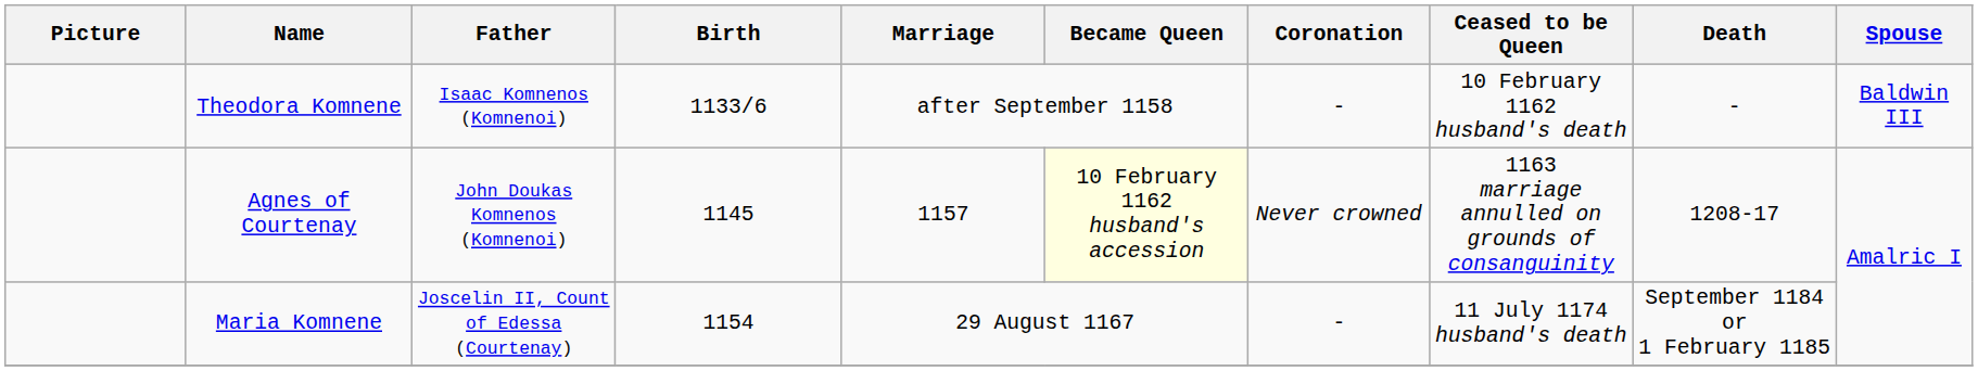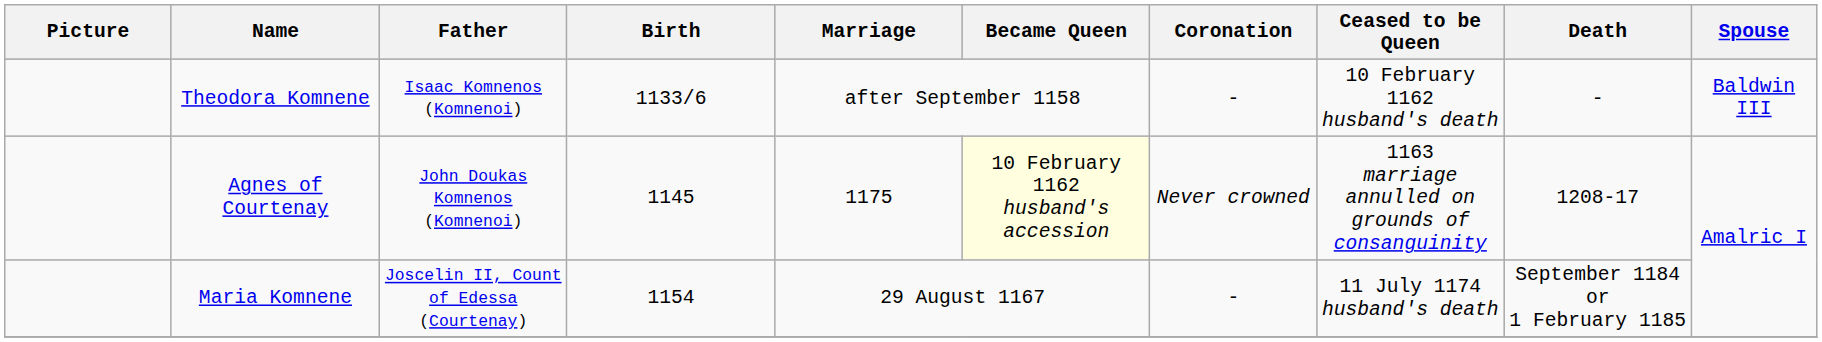 <table width=95% class="wikitable">
 <tr>
 <th width = "8%">Picture</th>
 <th width = "10%">Name</th>
 <th width = "9%">Father</th>
 <th width = "10%">Birth</th>
 <th width = "9%">Marriage</th>
 <th width = "9%">Became Queen</th>
 <th width = "8%">Coronation</th>
 <th width = "9%">Ceased to be Queen</th>
 <th width = "9%">Death</th>
 <th width = "6%"><a href='#'>Spouse</a></th>
 </tr>
 <tr>
 <td align="center"></td>
 <td align="center"><a href='#'>Theodora Komnene</a></td>
 <td align="center"><small> <a href='#'>Isaac Komnenos</a><br>(<a href='#'>Komnenoi</a>)</small></td>
 <td align="center">1133/6</td>
 <td align="center" colspan="2">after September 1158</td>
 <td align="center">-</td>
 <td align="center">10 February 1162<br><em>husband's death</em></td>
 <td align="center">-</td>
 <td align="center"><a href='#'>Baldwin III</a></td>
 </tr>
 <tr>
 <td align="center"></td>
 <td align="center"><a href='#'>Agnes of Courtenay</a><br></td>
 <td align="center"><small> <a href='#'>John Doukas Komnenos</a><br>(<a href='#'>Komnenoi</a>)</small></td>
 <td align="center">1145</td>
-<td align="center">1157</td>
+<td align="center">1175</td>
 <td align="center" style="background: lightyellow;">10 February 1162<br><em>husband's accession</em><br></td>
 <td align="center"><em>Never crowned</em></td>
 <td align="center">1163<br><em>marriage annulled on grounds of <a href='#'>consanguinity</a></em></td>
 <td align="center">1208-17</td>
 <td align="center" rowspan="2"><a href='#'>Amalric I</a></td>
 </tr>
 <tr>
 <td align="center"></td>
 <td align="center"><a href='#'>Maria Komnene</a></td>
 <td align="center"><small><a href='#'>Joscelin II, Count of Edessa</a><br>(<a href='#'>Courtenay</a>)</small></td>
 <td align="center">1154</td>
 <td align="center" colspan="2">29 August 1167</td>
 <td align="center">-</td>
 <td align="center">11 July 1174<br><em>husband's death</em></td>
 <td align="center">September 1184<br>or<br>1 February 1185</td>
 </tr>
 <tr>
 </tr>
 </table>
